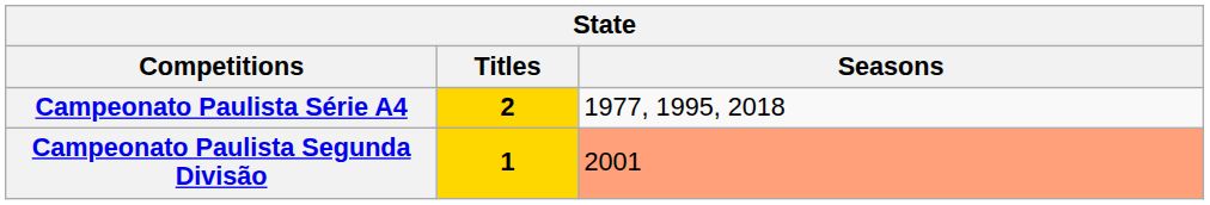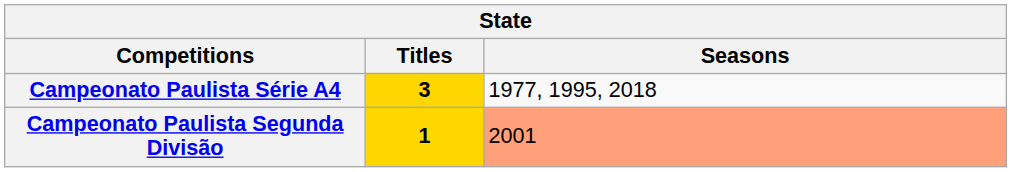 <table class="wikitable">
 <tr>
 <th colspan="3">State</th>
 </tr>
 <tr>
 <th style="width:260px">Competitions</th>
 <th style="width:80px">Titles</th>
 <th style="width:380px">Seasons</th>
 </tr>
 <tr>
 <th style="text-align:center"><a href='#'>Campeonato Paulista Série A4</a></th>
-<td bgcolor="gold" style="text-align:center"><strong>2</strong></td>
+<td bgcolor="gold" style="text-align:center"><strong>3</strong></td>
 <td align="left">1977, 1995, 2018</td>
 </tr>
 <tr>
 <th style="text-align:center"><a href='#'>Campeonato Paulista Segunda Divisão</a></th>
 <td bgcolor="gold" style="text-align:center"><strong>1</strong></td>
 <td align="left" style="background: lightsalmon;">2001</td>
 </tr>
 </table>
